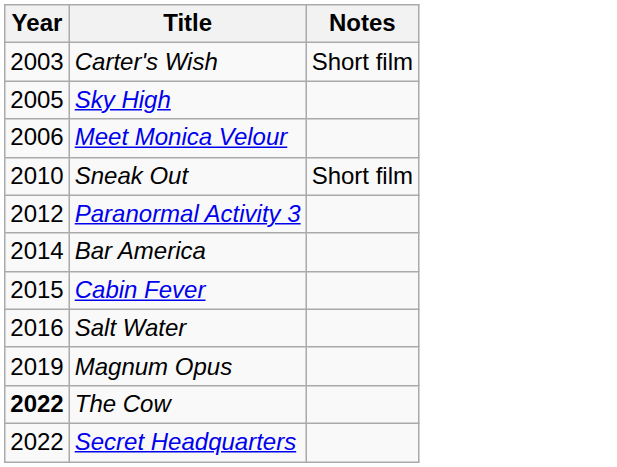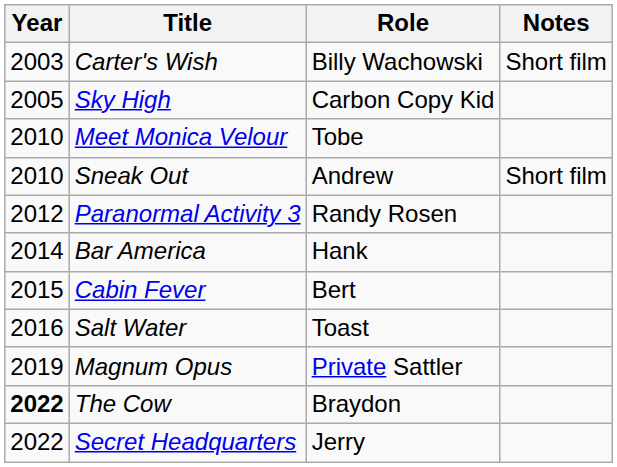 <table class="wikitable sortable">
 <tr>
 <th>Year</th>
 <th>Title</th>
+<th>Role</th>
 <th>Notes</th>
 </tr>
 <tr>
 <td>2003</td>
 <td><em>Carter's Wish</em></td>
+<td>Billy Wachowski</td>
 <td>Short film</td>
 </tr>
 <tr>
 <td>2005</td>
 <td><em><a href='#'>Sky High</a></em></td>
+<td>Carbon Copy Kid</td>
 <td></td>
 </tr>
 <tr>
-<td>2006</td>
+<td>2010</td>
 <td><em><a href='#'>Meet Monica Velour</a></em></td>
+<td>Tobe</td>
 <td></td>
 </tr>
 <tr>
 <td>2010</td>
 <td><em>Sneak Out</em></td>
+<td>Andrew</td>
 <td>Short film</td>
 </tr>
 <tr>
 <td>2012</td>
 <td><em><a href='#'>Paranormal Activity 3</a></em></td>
+<td>Randy Rosen</td>
 <td></td>
 </tr>
 <tr>
 <td>2014</td>
 <td><em>Bar America</em></td>
+<td>Hank</td>
 <td></td>
 </tr>
 <tr>
 <td>2015</td>
 <td><em><a href='#'>Cabin Fever</a></em></td>
+<td>Bert</td>
 <td></td>
 </tr>
 <tr>
 <td>2016</td>
 <td><em>Salt Water</em></td>
+<td>Toast</td>
 <td></td>
 </tr>
 <tr>
 <td>2019</td>
 <td><em>Magnum Opus</em></td>
+<td><a href='#'>Private</a> Sattler</td>
 <td></td>
 </tr>
 <tr>
 <td><strong>2022</strong></td>
 <td><em>The Cow</em></td>
+<td>Braydon</td>
 <td></td>
 </tr>
 <tr>
 <td>2022</td>
 <td><em><a href='#'>Secret Headquarters</a></em></td>
+<td>Jerry</td>
 <td></td>
 </tr>
 </table>
